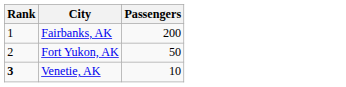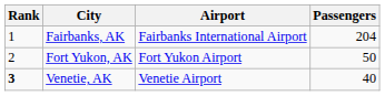 <table class="wikitable">
 <tr>
 <th>Rank</th>
 <th>City</th>
+<th>Airport</th>
 <th>Passengers</th>
 </tr>
 <tr>
 <td>1</td>
 <td>  <a href='#'>Fairbanks, AK</a></td>
-<td align=right>200</td>
+<td><a href='#'>Fairbanks International Airport</a></td>
+<td align=right>204</td>
 </tr>
 <tr>
 <td>2</td>
 <td>   <a href='#'>Fort Yukon, AK</a></td>
+<td><a href='#'>Fort Yukon Airport</a></td>
 <td align=right>50</td>
 </tr>
 <tr>
 <td><strong>3</strong></td>
 <td>  <a href='#'>Venetie, AK</a></td>
-<td align=right>10</td>
+<td><a href='#'>Venetie Airport</a></td>
+<td align=right>40</td>
 </tr>
 </table>
